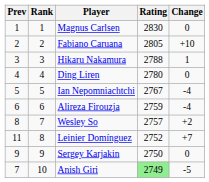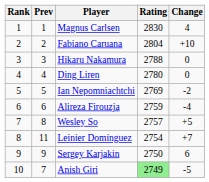 <table class="wikitable" style="text-align:center; font-size:85%; margin-left: 1em; float: right;">
 <tr>
+<th>Rank</th>
 <th>Prev</th>
-<th>Rank</th>
 <th>Player</th>
 <th>Rating</th>
 <th>Change</th>
 </tr>
 <tr>
 <td>1</td>
 <td>1</td>
 <td align="left"> <a href='#'>Magnus Carlsen</a></td>
 <td>2830</td>
-<td>0</td>
+<td>4</td>
 </tr>
 <tr>
 <td>2</td>
 <td>2</td>
 <td align="left"> <a href='#'>Fabiano Caruana</a></td>
-<td>2805</td>
+<td>2804</td>
 <td>+10</td>
 </tr>
 <tr>
 <td>3</td>
 <td>3</td>
 <td align="left"> <a href='#'>Hikaru Nakamura</a></td>
 <td>2788</td>
-<td>1</td>
+<td>0</td>
 </tr>
 <tr>
 <td>4</td>
 <td>4</td>
 <td align="left"> <a href='#'>Ding Liren</a></td>
 <td>2780</td>
 <td>0</td>
 </tr>
 <tr>
 <td>5</td>
 <td>5</td>
 <td align="left"> <a href='#'>Ian Nepomniachtchi</a></td>
-<td>2767</td>
-<td>-4</td>
+<td>2769</td>
+<td>-2</td>
 </tr>
 <tr>
 <td>6</td>
 <td>6</td>
 <td align="left"> <a href='#'>Alireza Firouzja</a></td>
 <td>2759</td>
 <td>-4</td>
 </tr>
 <tr>
+<td>7</td>
 <td>8</td>
-<td>7</td>
 <td align="left"> <a href='#'>Wesley So</a></td>
 <td>2757</td>
-<td>+2</td>
+<td>+5</td>
 </tr>
 <tr>
+<td>8</td>
 <td>11</td>
-<td>8</td>
 <td align="left"> <a href='#'>Leinier Domínguez</a></td>
-<td>2752</td>
+<td>2754</td>
 <td>+7</td>
 </tr>
 <tr>
 <td>9</td>
 <td>9</td>
 <td align="left"> <a href='#'>Sergey Karjakin</a></td>
 <td>2750</td>
-<td>0</td>
+<td>6</td>
 </tr>
 <tr>
+<td>10</td>
 <td>7</td>
-<td>10</td>
 <td align="left"> <a href='#'>Anish Giri</a></td>
 <td style="background: lightgreen;">2749</td>
 <td>-5</td>
 </tr>
 </table>
